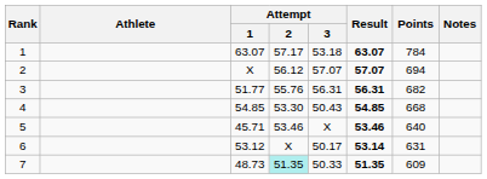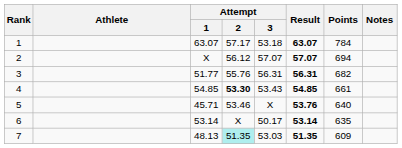 <table class="wikitable" style="text-align:center">
 <tr>
 <th rowspan=2 width=40>Rank</th>
 <th rowspan=2 width=250>Athlete</th>
 <th colspan=3>Attempt</th>
 <th rowspan=2 width=55>Result</th>
 <th rowspan=2 width=55>Points</th>
 <th rowspan=2 width=50>Notes</th>
 </tr>
 <tr>
 <th width=45>1</th>
 <th width=45>2</th>
 <th width=45>3</th>
 </tr>
 <tr>
 <td>1</td>
 <td align=left></td>
 <td>63.07</td>
 <td>57.17</td>
 <td>53.18</td>
 <td><strong>63.07</strong></td>
 <td>784</td>
 <td></td>
 </tr>
 <tr>
 <td>2</td>
 <td align=left></td>
 <td>X</td>
 <td>56.12</td>
 <td>57.07</td>
 <td><strong>57.07</strong></td>
 <td>694</td>
 <td></td>
 </tr>
 <tr>
 <td>3</td>
 <td align=left></td>
 <td>51.77</td>
 <td>55.76</td>
 <td>56.31</td>
 <td><strong>56.31</strong></td>
 <td>682</td>
 <td></td>
 </tr>
 <tr>
 <td>4</td>
 <td align=left></td>
 <td>54.85</td>
-<td>53.30</td>
-<td>50.43</td>
+<td><strong>53.30</strong></td>
+<td>53.43</td>
 <td><strong>54.85</strong></td>
-<td>668</td>
+<td>661</td>
 <td></td>
 </tr>
 <tr>
 <td>5</td>
 <td align=left></td>
 <td>45.71</td>
 <td>53.46</td>
 <td>X</td>
-<td><strong>53.46</strong></td>
+<td><strong>53.76</strong></td>
 <td>640</td>
 <td></td>
 </tr>
 <tr>
 <td>6</td>
 <td align=left></td>
-<td>53.12</td>
+<td>53.14</td>
 <td>X</td>
 <td>50.17</td>
 <td><strong>53.14</strong></td>
-<td>631</td>
+<td>635</td>
 <td></td>
 </tr>
 <tr>
 <td>7</td>
 <td align=left></td>
-<td>48.73</td>
+<td>48.13</td>
 <td style="background: paleturquoise;">51.35</td>
-<td>50.33</td>
+<td>53.03</td>
 <td><strong>51.35</strong></td>
 <td>609</td>
 <td></td>
 </tr>
 </table>
